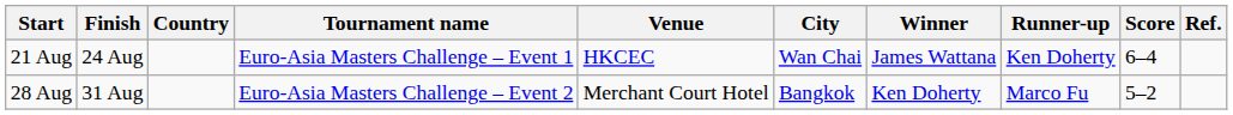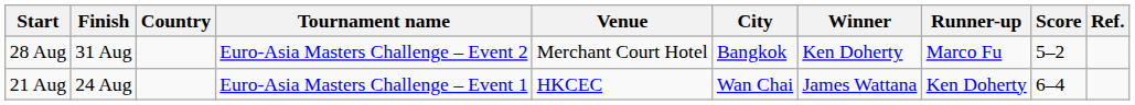 <table class="wikitable sortable" style="font-size: 85%">
 <tr>
 <th>Start</th>
 <th>Finish</th>
 <th>Country</th>
 <th>Tournament name</th>
 <th>Venue</th>
 <th>City</th>
 <th>Winner</th>
 <th>Runner-up</th>
 <th>Score</th>
 <th>Ref.</th>
 </tr>
 <tr>
+<td>28 Aug</td>
+<td>31 Aug</td>
+<td></td>
+<td><a href='#'>Euro-Asia Masters Challenge – Event 2</a></td>
+<td>Merchant Court Hotel</td>
+<td><a href='#'>Bangkok</a></td>
+<td> <a href='#'>Ken Doherty</a></td>
+<td> <a href='#'>Marco Fu</a></td>
+<td>5–2</td>
+<td></td>
+</tr>
+<tr>
 <td>21 Aug</td>
 <td>24 Aug</td>
 <td></td>
 <td><a href='#'>Euro-Asia Masters Challenge – Event 1</a></td>
 <td><a href='#'>HKCEC</a></td>
 <td><a href='#'>Wan Chai</a></td>
 <td> <a href='#'>James Wattana</a></td>
 <td> <a href='#'>Ken Doherty</a></td>
 <td>6–4</td>
 <td></td>
 </tr>
-<tr>
-<td>28 Aug</td>
-<td>31 Aug</td>
-<td></td>
-<td><a href='#'>Euro-Asia Masters Challenge – Event 2</a></td>
-<td>Merchant Court Hotel</td>
-<td><a href='#'>Bangkok</a></td>
-<td> <a href='#'>Ken Doherty</a></td>
-<td> <a href='#'>Marco Fu</a></td>
-<td>5–2</td>
-<td></td>
-</tr>
 </table>
